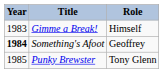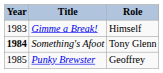 <table class="wikitable">
 <tr style="text-align:center;">
 <th style="background:#B0C4DE;">Year</th>
 <th style="background:#B0C4DE;">Title</th>
 <th style="background:#B0C4DE;">Role</th>
 </tr>
 <tr>
 <td>1983</td>
 <td><em><a href='#'>Gimme a Break!</a></em></td>
 <td>Himself</td>
 </tr>
 <tr>
 <td><strong>1984</strong></td>
 <td><em>Something's Afoot</em></td>
-<td>Geoffrey</td>
+<td>Tony Glenn</td>
 </tr>
 <tr>
 <td>1985</td>
 <td><em><a href='#'>Punky Brewster</a></em></td>
-<td>Tony Glenn</td>
+<td>Geoffrey</td>
 </tr>
 </table>
